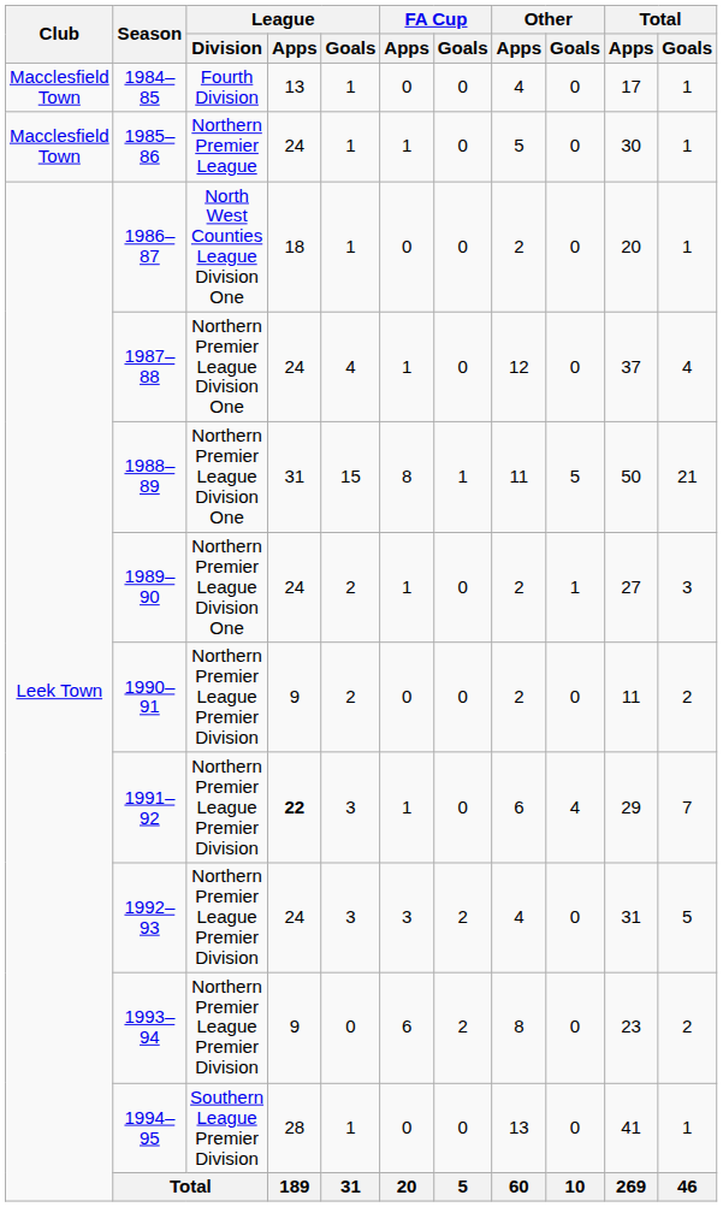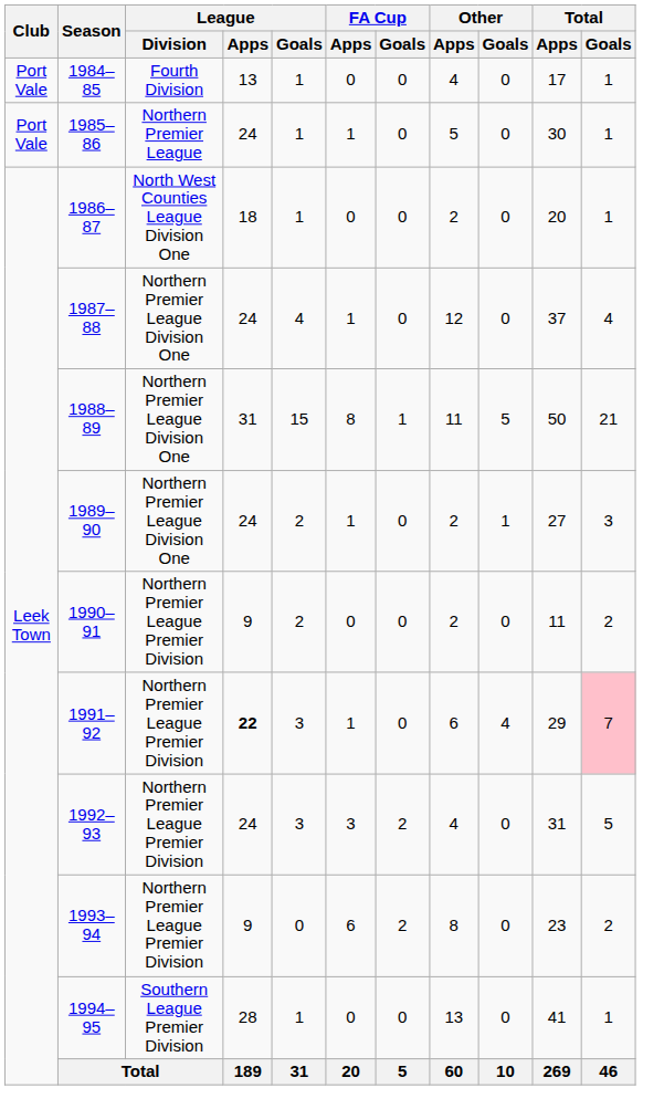 <table class="wikitable" style="text-align:center">
 <tr>
 <th rowspan="2">Club</th>
 <th rowspan="2">Season</th>
 <th colspan="3">League</th>
 <th colspan="2"><a href='#'>FA Cup</a></th>
 <th colspan="2">Other</th>
 <th colspan="2">Total</th>
 </tr>
 <tr>
 <th>Division</th>
 <th>Apps</th>
 <th>Goals</th>
 <th>Apps</th>
 <th>Goals</th>
 <th>Apps</th>
 <th>Goals</th>
 <th>Apps</th>
 <th>Goals</th>
 </tr>
 <tr>
-<td><a href='#'>Macclesfield Town</a></td>
+<td><a href='#'>Port Vale</a></td>
 <td><a href='#'>1984–85</a></td>
 <td><a href='#'>Fourth Division</a></td>
 <td>13</td>
 <td>1</td>
 <td>0</td>
 <td>0</td>
 <td>4</td>
 <td>0</td>
 <td>17</td>
 <td>1</td>
 </tr>
 <tr>
-<td><a href='#'>Macclesfield Town</a></td>
+<td><a href='#'>Port Vale</a></td>
 <td><a href='#'>1985–86</a></td>
 <td><a href='#'>Northern Premier League</a></td>
 <td>24</td>
 <td>1</td>
 <td>1</td>
 <td>0</td>
 <td>5</td>
 <td>0</td>
 <td>30</td>
 <td>1</td>
 </tr>
 <tr>
 <td rowspan="10"><a href='#'>Leek Town</a></td>
 <td><a href='#'>1986–87</a></td>
 <td><a href='#'>North West Counties League</a><br>Division One</td>
 <td>18</td>
 <td>1</td>
 <td>0</td>
 <td>0</td>
 <td>2</td>
 <td>0</td>
 <td>20</td>
 <td>1</td>
 </tr>
 <tr>
 <td><a href='#'>1987–88</a></td>
 <td>Northern Premier League<br>Division One</td>
 <td>24</td>
 <td>4</td>
 <td>1</td>
 <td>0</td>
 <td>12</td>
 <td>0</td>
 <td>37</td>
 <td>4</td>
 </tr>
 <tr>
 <td><a href='#'>1988–89</a></td>
 <td>Northern Premier League<br>Division One</td>
 <td>31</td>
 <td>15</td>
 <td>8</td>
 <td>1</td>
 <td>11</td>
 <td>5</td>
 <td>50</td>
 <td>21</td>
 </tr>
 <tr>
 <td><a href='#'>1989–90</a></td>
 <td>Northern Premier League<br>Division One</td>
 <td>24</td>
 <td>2</td>
 <td>1</td>
 <td>0</td>
 <td>2</td>
 <td>1</td>
 <td>27</td>
 <td>3</td>
 </tr>
 <tr>
 <td><a href='#'>1990–91</a></td>
 <td>Northern Premier League<br>Premier Division</td>
 <td>9</td>
 <td>2</td>
 <td>0</td>
 <td>0</td>
 <td>2</td>
 <td>0</td>
 <td>11</td>
 <td>2</td>
 </tr>
 <tr>
 <td><a href='#'>1991–92</a></td>
 <td>Northern Premier League<br>Premier Division</td>
 <td><strong>22</strong></td>
 <td>3</td>
 <td>1</td>
 <td>0</td>
 <td>6</td>
 <td>4</td>
 <td>29</td>
-<td>7</td>
+<td style="background: pink;">7</td>
 </tr>
 <tr>
 <td><a href='#'>1992–93</a></td>
 <td>Northern Premier League<br>Premier Division</td>
 <td>24</td>
 <td>3</td>
 <td>3</td>
 <td>2</td>
 <td>4</td>
 <td>0</td>
 <td>31</td>
 <td>5</td>
 </tr>
 <tr>
 <td><a href='#'>1993–94</a></td>
 <td>Northern Premier League<br>Premier Division</td>
 <td>9</td>
 <td>0</td>
 <td>6</td>
 <td>2</td>
 <td>8</td>
 <td>0</td>
 <td>23</td>
 <td>2</td>
 </tr>
 <tr>
 <td><a href='#'>1994–95</a></td>
 <td><a href='#'>Southern League</a><br>Premier Division</td>
 <td>28</td>
 <td>1</td>
 <td>0</td>
 <td>0</td>
 <td>13</td>
 <td>0</td>
 <td>41</td>
 <td>1</td>
 </tr>
 <tr>
 <th colspan="2">Total</th>
 <th>189</th>
 <th>31</th>
 <th>20</th>
 <th>5</th>
 <th>60</th>
 <th>10</th>
 <th>269</th>
 <th>46</th>
 </tr>
 </table>
